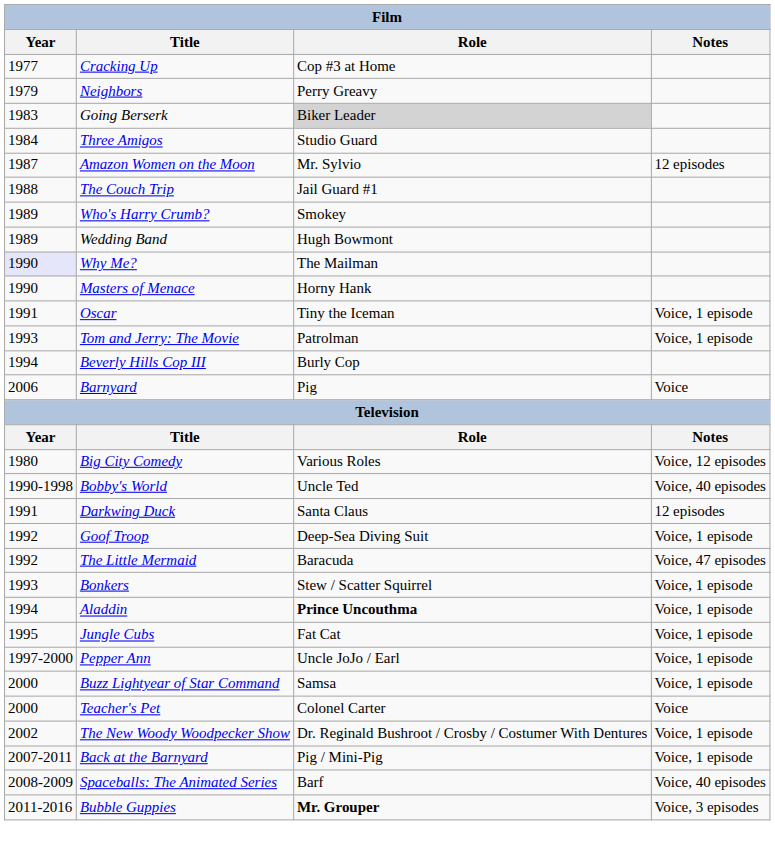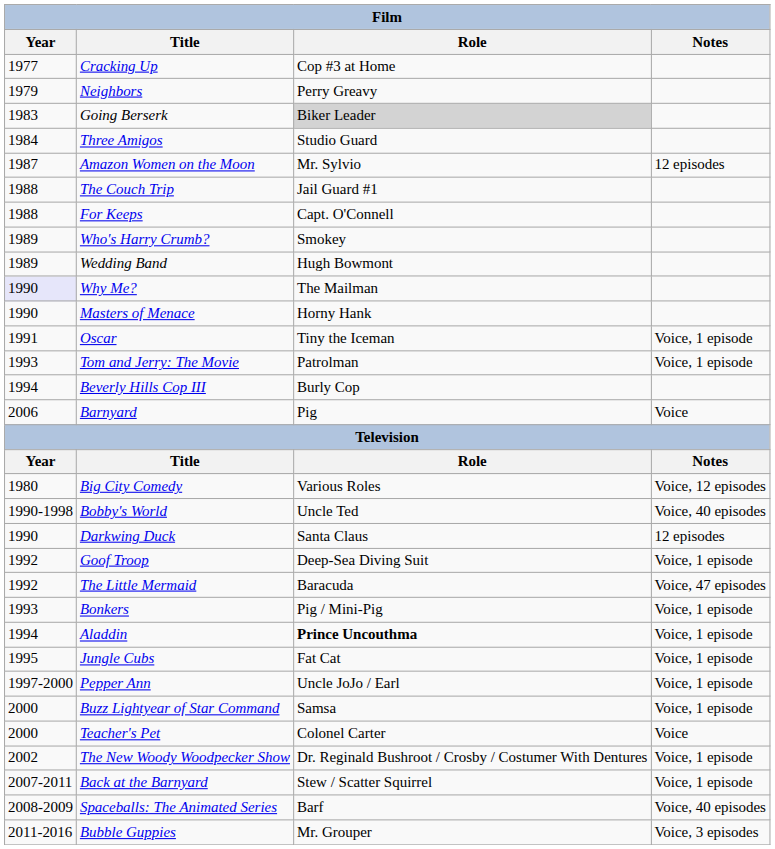 <table class="wikitable" style="font-size: 90%;">
 <tr>
 <th colspan="4" style="background: LightSteelBlue;">Film</th>
 </tr>
 <tr>
 <th>Year</th>
 <th>Title</th>
 <th>Role</th>
 <th>Notes</th>
 </tr>
 <tr>
 <td>1977</td>
 <td><em><a href='#'>Cracking Up</a></em></td>
 <td>Cop #3 at Home</td>
 <td></td>
 </tr>
 <tr>
 <td>1979</td>
 <td><em><a href='#'>Neighbors</a></em></td>
 <td>Perry Greavy</td>
 <td></td>
 </tr>
 <tr>
 <td>1983</td>
 <td><em>Going Berserk</em></td>
 <td style="background: lightgrey;">Biker Leader</td>
 <td></td>
 </tr>
 <tr>
 <td>1984</td>
 <td><em><a href='#'>Three Amigos</a></em></td>
 <td>Studio Guard</td>
 <td></td>
 </tr>
 <tr>
 <td>1987</td>
 <td><em><a href='#'>Amazon Women on the Moon</a></em></td>
 <td>Mr. Sylvio</td>
 <td>12 episodes</td>
 </tr>
 <tr>
 <td>1988</td>
 <td><em><a href='#'>The Couch Trip</a></em></td>
 <td>Jail Guard #1</td>
+<td></td>
+</tr>
+<tr>
+<td>1988</td>
+<td><em><a href='#'>For Keeps</a></em></td>
+<td>Capt. O'Connell</td>
 <td></td>
 </tr>
 <tr>
 <td>1989</td>
 <td><em><a href='#'>Who's Harry Crumb?</a></em></td>
 <td>Smokey</td>
 <td></td>
 </tr>
 <tr>
 <td>1989</td>
 <td><em>Wedding Band</em></td>
 <td>Hugh Bowmont</td>
 <td></td>
 </tr>
 <tr>
 <td style="background: lavender;">1990</td>
 <td><em><a href='#'>Why Me?</a></em></td>
 <td>The Mailman</td>
 <td></td>
 </tr>
 <tr>
 <td>1990</td>
 <td><em><a href='#'>Masters of Menace</a></em></td>
 <td>Horny Hank</td>
 <td></td>
 </tr>
 <tr>
 <td>1991</td>
 <td><em><a href='#'>Oscar</a></em></td>
 <td>Tiny the Iceman</td>
 <td>Voice, 1 episode</td>
 </tr>
 <tr>
 <td>1993</td>
 <td><em><a href='#'>Tom and Jerry: The Movie</a></em></td>
 <td>Patrolman</td>
 <td>Voice, 1 episode</td>
 </tr>
 <tr>
 <td>1994</td>
 <td><em><a href='#'>Beverly Hills Cop III</a></em></td>
 <td>Burly Cop</td>
 <td></td>
 </tr>
 <tr>
 <td>2006</td>
 <td><em><a href='#'>Barnyard</a></em></td>
 <td>Pig</td>
 <td>Voice</td>
 </tr>
 <tr>
 <th colspan="4" style="background: LightSteelBlue;">Television</th>
 </tr>
 <tr>
 <th>Year</th>
 <th>Title</th>
 <th>Role</th>
 <th>Notes</th>
 </tr>
 <tr>
 <td>1980</td>
 <td><em><a href='#'>Big City Comedy</a></em></td>
 <td>Various Roles</td>
 <td>Voice, 12 episodes</td>
 </tr>
 <tr>
 <td>1990-1998</td>
 <td><em><a href='#'>Bobby's World</a></em></td>
 <td>Uncle Ted</td>
 <td>Voice, 40 episodes</td>
 </tr>
 <tr>
-<td>1991</td>
+<td>1990</td>
 <td><em><a href='#'>Darkwing Duck</a></em></td>
 <td>Santa Claus</td>
 <td>12 episodes</td>
 </tr>
 <tr>
 <td>1992</td>
 <td><em><a href='#'>Goof Troop</a></em></td>
 <td>Deep-Sea Diving Suit</td>
 <td>Voice, 1 episode</td>
 </tr>
 <tr>
 <td>1992</td>
 <td><em><a href='#'>The Little Mermaid</a></em></td>
 <td>Baracuda</td>
 <td>Voice, 47 episodes</td>
 </tr>
 <tr>
 <td>1993</td>
 <td><em><a href='#'>Bonkers</a></em></td>
-<td>Stew / Scatter Squirrel</td>
+<td>Pig / Mini-Pig</td>
 <td>Voice, 1 episode</td>
 </tr>
 <tr>
 <td>1994</td>
 <td><em><a href='#'>Aladdin</a></em></td>
 <td><strong>Prince Uncouthma</strong></td>
 <td>Voice, 1 episode</td>
 </tr>
 <tr>
 <td>1995</td>
 <td><em><a href='#'>Jungle Cubs</a></em></td>
 <td>Fat Cat</td>
 <td>Voice, 1 episode</td>
 </tr>
 <tr>
 <td>1997-2000</td>
 <td><em><a href='#'>Pepper Ann</a></em></td>
 <td>Uncle JoJo / Earl</td>
 <td>Voice, 1 episode</td>
 </tr>
 <tr>
 <td>2000</td>
 <td><em><a href='#'>Buzz Lightyear of Star Command</a></em></td>
 <td>Samsa</td>
 <td>Voice, 1 episode</td>
 </tr>
 <tr>
 <td>2000</td>
 <td><em><a href='#'>Teacher's Pet</a></em></td>
 <td>Colonel Carter</td>
 <td>Voice</td>
 </tr>
 <tr>
 <td>2002</td>
 <td><em><a href='#'>The New Woody Woodpecker Show</a></em></td>
 <td>Dr. Reginald Bushroot / Crosby / Costumer With Dentures</td>
 <td>Voice, 1 episode</td>
 </tr>
 <tr>
 <td>2007-2011</td>
 <td><em><a href='#'>Back at the Barnyard</a></em></td>
-<td>Pig / Mini-Pig</td>
+<td>Stew / Scatter Squirrel</td>
 <td>Voice, 1 episode</td>
 </tr>
 <tr>
 <td>2008-2009</td>
 <td><em><a href='#'>Spaceballs: The Animated Series</a></em></td>
 <td>Barf</td>
 <td>Voice, 40 episodes</td>
 </tr>
 <tr>
 <td>2011-2016</td>
 <td><em><a href='#'>Bubble Guppies</a></em></td>
-<td><strong>Mr. Grouper</strong></td>
+<td>Mr. Grouper</td>
 <td>Voice, 3 episodes</td>
 </tr>
 </table>
